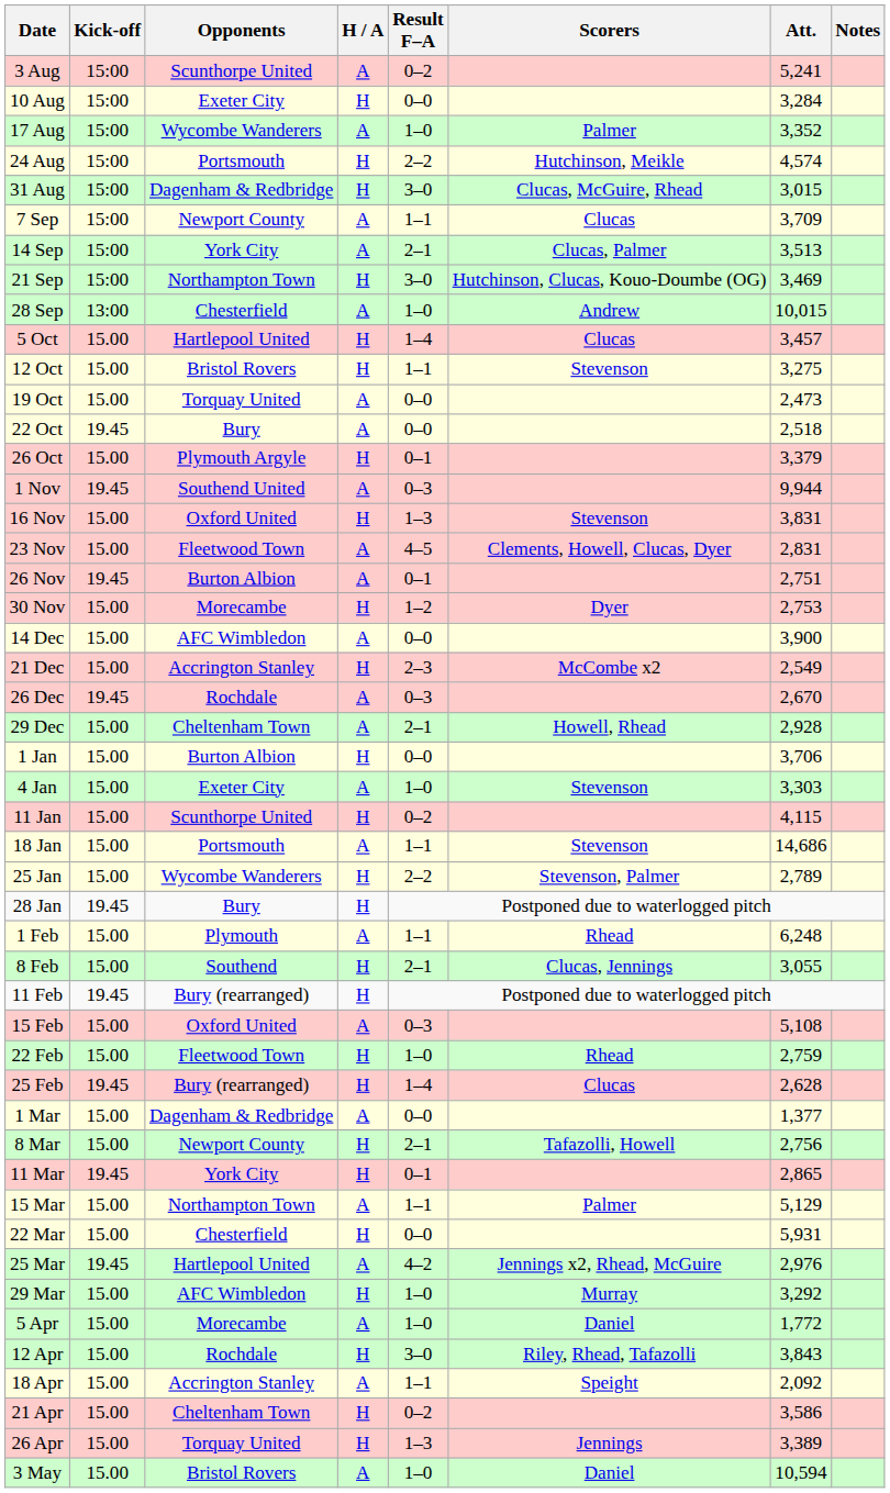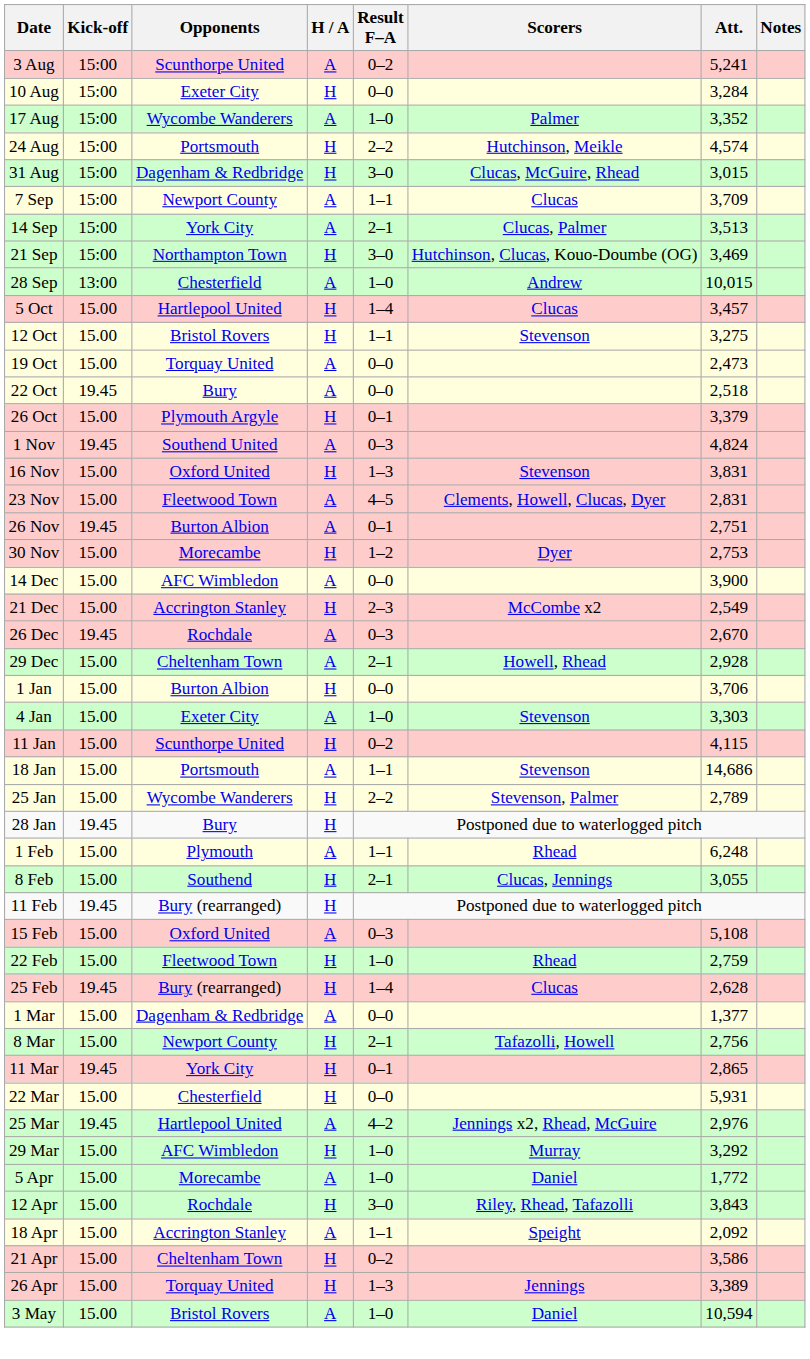 <table class="wikitable" style="text-align:center">
 <tr>
 <th>Date</th>
 <th>Kick-off</th>
 <th>Opponents</th>
 <th>H / A</th>
 <th>Result<br>F–A</th>
 <th>Scorers</th>
 <th>Att.</th>
 <th>Notes</th>
 </tr>
 <tr bgcolor=#ffcccc>
 <td>3 Aug</td>
 <td>15:00</td>
 <td><a href='#'>Scunthorpe United</a></td>
 <td><a href='#'>A</a></td>
 <td>0–2</td>
 <td></td>
 <td>5,241</td>
 <td></td>
 </tr>
 <tr bgcolor="#ffffdd">
 <td>10 Aug</td>
 <td>15:00</td>
 <td><a href='#'>Exeter City</a></td>
 <td><a href='#'>H</a></td>
 <td>0–0</td>
 <td></td>
 <td>3,284</td>
 <td></td>
 </tr>
 <tr bgcolor=#ccffcc>
 <td>17 Aug</td>
 <td>15:00</td>
 <td><a href='#'>Wycombe Wanderers</a></td>
 <td><a href='#'>A</a></td>
 <td>1–0</td>
 <td><a href='#'>Palmer</a></td>
 <td>3,352</td>
 <td></td>
 </tr>
 <tr bgcolor="#ffffdd">
 <td>24 Aug</td>
 <td>15:00</td>
 <td><a href='#'>Portsmouth</a></td>
 <td><a href='#'>H</a></td>
 <td>2–2</td>
 <td><a href='#'>Hutchinson</a>, <a href='#'>Meikle</a></td>
 <td>4,574</td>
 <td></td>
 </tr>
 <tr bgcolor=#ccffcc>
 <td>31 Aug</td>
 <td>15:00</td>
 <td><a href='#'>Dagenham & Redbridge</a></td>
 <td><a href='#'>H</a></td>
 <td>3–0</td>
 <td><a href='#'>Clucas</a>, <a href='#'>McGuire</a>, <a href='#'>Rhead</a></td>
 <td>3,015</td>
 <td></td>
 </tr>
 <tr bgcolor="#ffffdd">
 <td>7 Sep</td>
 <td>15:00</td>
 <td><a href='#'>Newport County</a></td>
 <td><a href='#'>A</a></td>
 <td>1–1</td>
 <td><a href='#'>Clucas</a></td>
 <td>3,709</td>
 <td></td>
 </tr>
 <tr bgcolor=#ccffcc>
 <td>14 Sep</td>
 <td>15:00</td>
 <td><a href='#'>York City</a></td>
 <td><a href='#'>A</a></td>
 <td>2–1</td>
 <td><a href='#'>Clucas</a>, <a href='#'>Palmer</a></td>
 <td>3,513</td>
 <td></td>
 </tr>
 <tr bgcolor=#ccffcc>
 <td>21 Sep</td>
 <td>15:00</td>
 <td><a href='#'>Northampton Town</a></td>
 <td><a href='#'>H</a></td>
 <td>3–0</td>
 <td><a href='#'>Hutchinson</a>, <a href='#'>Clucas</a>, Kouo-Doumbe (OG)</td>
 <td>3,469</td>
 <td></td>
 </tr>
 <tr bgcolor=#ccffcc>
 <td>28 Sep</td>
 <td>13:00</td>
 <td><a href='#'>Chesterfield</a></td>
 <td><a href='#'>A</a></td>
 <td>1–0</td>
 <td><a href='#'>Andrew</a></td>
 <td>10,015</td>
 <td></td>
 </tr>
 <tr bgcolor=#ffcccc>
 <td>5 Oct</td>
 <td>15.00</td>
 <td><a href='#'>Hartlepool United</a></td>
 <td><a href='#'>H</a></td>
 <td>1–4</td>
 <td><a href='#'>Clucas</a></td>
 <td>3,457</td>
 <td></td>
 </tr>
 <tr bgcolor="#ffffdd">
 <td>12 Oct</td>
 <td>15.00</td>
 <td><a href='#'>Bristol Rovers</a></td>
 <td><a href='#'>H</a></td>
 <td>1–1</td>
 <td><a href='#'>Stevenson</a></td>
 <td>3,275</td>
 <td></td>
 </tr>
 <tr bgcolor="#ffffdd">
 <td>19 Oct</td>
 <td>15.00</td>
 <td><a href='#'>Torquay United</a></td>
 <td><a href='#'>A</a></td>
 <td>0–0</td>
 <td></td>
 <td>2,473</td>
 <td></td>
 </tr>
 <tr bgcolor="#ffffdd">
 <td>22 Oct</td>
 <td>19.45</td>
 <td><a href='#'>Bury</a></td>
 <td><a href='#'>A</a></td>
 <td>0–0</td>
 <td></td>
 <td>2,518</td>
 <td></td>
 </tr>
 <tr bgcolor=#ffcccc>
 <td>26 Oct</td>
 <td>15.00</td>
 <td><a href='#'>Plymouth Argyle</a></td>
 <td><a href='#'>H</a></td>
 <td>0–1</td>
 <td></td>
 <td>3,379</td>
 <td></td>
 </tr>
 <tr bgcolor=#ffcccc>
 <td>1 Nov</td>
 <td>19.45</td>
 <td><a href='#'>Southend United</a></td>
 <td><a href='#'>A</a></td>
 <td>0–3</td>
 <td></td>
-<td>9,944</td>
+<td>4,824</td>
 <td></td>
 </tr>
 <tr bgcolor=#ffcccc>
 <td>16 Nov</td>
 <td>15.00</td>
 <td><a href='#'>Oxford United</a></td>
 <td><a href='#'>H</a></td>
 <td>1–3</td>
 <td><a href='#'>Stevenson</a></td>
 <td>3,831</td>
 <td></td>
 </tr>
 <tr bgcolor=#ffcccc>
 <td>23 Nov</td>
 <td>15.00</td>
 <td><a href='#'>Fleetwood Town</a></td>
 <td><a href='#'>A</a></td>
 <td>4–5</td>
 <td><a href='#'>Clements</a>, <a href='#'>Howell</a>, <a href='#'>Clucas</a>, <a href='#'>Dyer</a></td>
 <td>2,831</td>
 <td></td>
 </tr>
 <tr bgcolor=#ffcccc>
 <td>26 Nov</td>
 <td>19.45</td>
 <td><a href='#'>Burton Albion</a></td>
 <td><a href='#'>A</a></td>
 <td>0–1</td>
 <td></td>
 <td>2,751</td>
 <td></td>
 </tr>
 <tr bgcolor=#ffcccc>
 <td>30 Nov</td>
 <td>15.00</td>
 <td><a href='#'>Morecambe</a></td>
 <td><a href='#'>H</a></td>
 <td>1–2</td>
 <td><a href='#'>Dyer</a></td>
 <td>2,753</td>
 <td></td>
 </tr>
 <tr bgcolor="#ffffdd">
 <td>14 Dec</td>
 <td>15.00</td>
 <td><a href='#'>AFC Wimbledon</a></td>
 <td><a href='#'>A</a></td>
 <td>0–0</td>
 <td></td>
 <td>3,900</td>
 <td></td>
 </tr>
 <tr bgcolor=#ffcccc>
 <td>21 Dec</td>
 <td>15.00</td>
 <td><a href='#'>Accrington Stanley</a></td>
 <td><a href='#'>H</a></td>
 <td>2–3</td>
 <td><a href='#'>McCombe</a> x2</td>
 <td>2,549</td>
 <td></td>
 </tr>
 <tr bgcolor=#ffcccc>
 <td>26 Dec</td>
 <td>19.45</td>
 <td><a href='#'>Rochdale</a></td>
 <td><a href='#'>A</a></td>
 <td>0–3</td>
 <td></td>
 <td>2,670</td>
 <td></td>
 </tr>
 <tr bgcolor=#ccffcc>
 <td>29 Dec</td>
 <td>15.00</td>
 <td><a href='#'>Cheltenham Town</a></td>
 <td><a href='#'>A</a></td>
 <td>2–1</td>
 <td><a href='#'>Howell</a>, <a href='#'>Rhead</a></td>
 <td>2,928</td>
 <td></td>
 </tr>
 <tr bgcolor="#ffffdd">
 <td>1 Jan</td>
 <td>15.00</td>
 <td><a href='#'>Burton Albion</a></td>
 <td><a href='#'>H</a></td>
 <td>0–0</td>
 <td></td>
 <td>3,706</td>
 <td></td>
 </tr>
 <tr bgcolor=#ccffcc>
 <td>4 Jan</td>
 <td>15.00</td>
 <td><a href='#'>Exeter City</a></td>
 <td><a href='#'>A</a></td>
 <td>1–0</td>
 <td><a href='#'>Stevenson</a></td>
 <td>3,303</td>
 <td></td>
 </tr>
 <tr bgcolor=#ffcccc>
 <td>11 Jan</td>
 <td>15.00</td>
 <td><a href='#'>Scunthorpe United</a></td>
 <td><a href='#'>H</a></td>
 <td>0–2</td>
 <td></td>
 <td>4,115</td>
 <td></td>
 </tr>
 <tr bgcolor="#ffffdd">
 <td>18 Jan</td>
 <td>15.00</td>
 <td><a href='#'>Portsmouth</a></td>
 <td><a href='#'>A</a></td>
 <td>1–1</td>
 <td><a href='#'>Stevenson</a></td>
 <td>14,686</td>
 <td></td>
 </tr>
 <tr bgcolor="#ffffdd">
 <td>25 Jan</td>
 <td>15.00</td>
 <td><a href='#'>Wycombe Wanderers</a></td>
 <td><a href='#'>H</a></td>
 <td>2–2</td>
 <td><a href='#'>Stevenson</a>, <a href='#'>Palmer</a></td>
 <td>2,789</td>
 <td></td>
 </tr>
 <tr>
 <td>28 Jan</td>
 <td>19.45</td>
 <td><a href='#'>Bury</a></td>
 <td><a href='#'>H</a></td>
 <td colspan="4">Postponed due to waterlogged pitch</td>
 </tr>
 <tr bgcolor="#ffffdd">
 <td>1 Feb</td>
 <td>15.00</td>
 <td><a href='#'>Plymouth</a></td>
 <td><a href='#'>A</a></td>
 <td>1–1</td>
 <td><a href='#'>Rhead</a></td>
 <td>6,248</td>
 <td></td>
 </tr>
 <tr bgcolor=#ccffcc>
 <td>8 Feb</td>
 <td>15.00</td>
 <td><a href='#'>Southend</a></td>
 <td><a href='#'>H</a></td>
 <td>2–1</td>
 <td><a href='#'>Clucas</a>, <a href='#'>Jennings</a></td>
 <td>3,055</td>
 <td></td>
 </tr>
 <tr>
 <td>11 Feb</td>
 <td>19.45</td>
 <td><a href='#'>Bury</a> (rearranged)</td>
 <td><a href='#'>H</a></td>
 <td colspan="4">Postponed due to waterlogged pitch</td>
 </tr>
 <tr bgcolor=#ffcccc>
 <td>15 Feb</td>
 <td>15.00</td>
 <td><a href='#'>Oxford United</a></td>
 <td><a href='#'>A</a></td>
 <td>0–3</td>
 <td></td>
 <td>5,108</td>
 <td></td>
 </tr>
 <tr bgcolor=#ccffcc>
 <td>22 Feb</td>
 <td>15.00</td>
 <td><a href='#'>Fleetwood Town</a></td>
 <td><a href='#'>H</a></td>
 <td>1–0</td>
 <td><a href='#'>Rhead</a></td>
 <td>2,759</td>
 <td></td>
 </tr>
 <tr bgcolor=#ffcccc>
 <td>25 Feb</td>
 <td>19.45</td>
 <td><a href='#'>Bury</a> (rearranged)</td>
 <td><a href='#'>H</a></td>
 <td>1–4</td>
 <td><a href='#'>Clucas</a></td>
 <td>2,628</td>
 <td></td>
 </tr>
 <tr bgcolor="#ffffdd">
 <td>1 Mar</td>
 <td>15.00</td>
 <td><a href='#'>Dagenham & Redbridge</a></td>
 <td><a href='#'>A</a></td>
 <td>0–0</td>
 <td></td>
 <td>1,377</td>
 <td></td>
 </tr>
 <tr bgcolor=#ccffcc>
 <td>8 Mar</td>
 <td>15.00</td>
 <td><a href='#'>Newport County</a></td>
 <td><a href='#'>H</a></td>
 <td>2–1</td>
 <td><a href='#'>Tafazolli</a>, <a href='#'>Howell</a></td>
 <td>2,756</td>
 <td></td>
 </tr>
 <tr bgcolor=#ffcccc>
 <td>11 Mar</td>
 <td>19.45</td>
 <td><a href='#'>York City</a></td>
 <td><a href='#'>H</a></td>
 <td>0–1</td>
 <td></td>
 <td>2,865</td>
 <td></td>
 </tr>
 <tr bgcolor="#ffffdd">
-<td>15 Mar</td>
-<td>15.00</td>
-<td><a href='#'>Northampton Town</a></td>
-<td><a href='#'>A</a></td>
-<td>1–1</td>
-<td><a href='#'>Palmer</a></td>
-<td>5,129</td>
-<td></td>
-</tr>
-<tr bgcolor="#ffffdd">
 <td>22 Mar</td>
 <td>15.00</td>
 <td><a href='#'>Chesterfield</a></td>
 <td><a href='#'>H</a></td>
 <td>0–0</td>
 <td></td>
 <td>5,931</td>
 <td></td>
 </tr>
 <tr bgcolor=#ccffcc>
 <td>25 Mar</td>
 <td>19.45</td>
 <td><a href='#'>Hartlepool United</a></td>
 <td><a href='#'>A</a></td>
 <td>4–2</td>
 <td><a href='#'>Jennings</a> x2, <a href='#'>Rhead</a>, <a href='#'>McGuire</a></td>
 <td>2,976</td>
 <td></td>
 </tr>
 <tr bgcolor=#ccffcc>
 <td>29 Mar</td>
 <td>15.00</td>
 <td><a href='#'>AFC Wimbledon</a></td>
 <td><a href='#'>H</a></td>
 <td>1–0</td>
 <td><a href='#'>Murray</a></td>
 <td>3,292</td>
 <td></td>
 </tr>
 <tr bgcolor=#ccffcc>
 <td>5 Apr</td>
 <td>15.00</td>
 <td><a href='#'>Morecambe</a></td>
 <td><a href='#'>A</a></td>
 <td>1–0</td>
 <td><a href='#'>Daniel</a></td>
 <td>1,772</td>
 <td></td>
 </tr>
 <tr bgcolor=#ccffcc>
 <td>12 Apr</td>
 <td>15.00</td>
 <td><a href='#'>Rochdale</a></td>
 <td><a href='#'>H</a></td>
 <td>3–0</td>
 <td><a href='#'>Riley</a>, <a href='#'>Rhead</a>, <a href='#'>Tafazolli</a></td>
 <td>3,843</td>
 <td></td>
 </tr>
 <tr bgcolor="#ffffdd">
 <td>18 Apr</td>
 <td>15.00</td>
 <td><a href='#'>Accrington Stanley</a></td>
 <td><a href='#'>A</a></td>
 <td>1–1</td>
 <td><a href='#'>Speight</a></td>
 <td>2,092</td>
 <td></td>
 </tr>
 <tr bgcolor=#ffcccc>
 <td>21 Apr</td>
 <td>15.00</td>
 <td><a href='#'>Cheltenham Town</a></td>
 <td><a href='#'>H</a></td>
 <td>0–2</td>
 <td></td>
 <td>3,586</td>
 <td></td>
 </tr>
 <tr bgcolor=#ffcccc>
 <td>26 Apr</td>
 <td>15.00</td>
 <td><a href='#'>Torquay United</a></td>
 <td><a href='#'>H</a></td>
 <td>1–3</td>
 <td><a href='#'>Jennings</a></td>
 <td>3,389</td>
 <td></td>
 </tr>
 <tr bgcolor=#ccffcc>
 <td>3 May</td>
 <td>15.00</td>
 <td><a href='#'>Bristol Rovers</a></td>
 <td><a href='#'>A</a></td>
 <td>1–0</td>
 <td><a href='#'>Daniel</a></td>
 <td>10,594</td>
 <td></td>
 </tr>
 </table>
